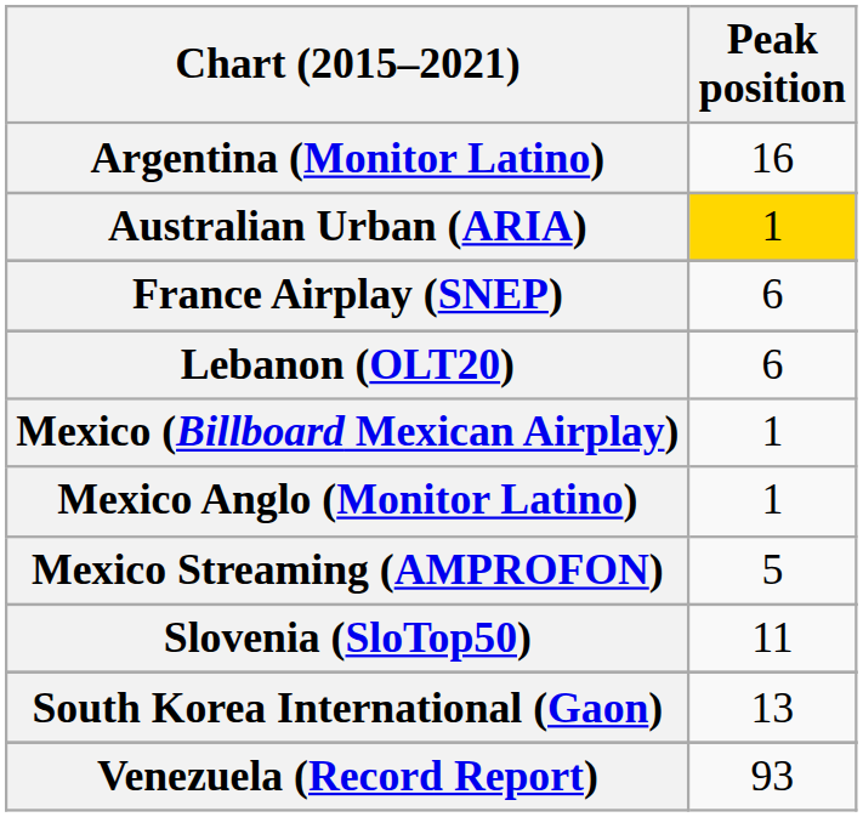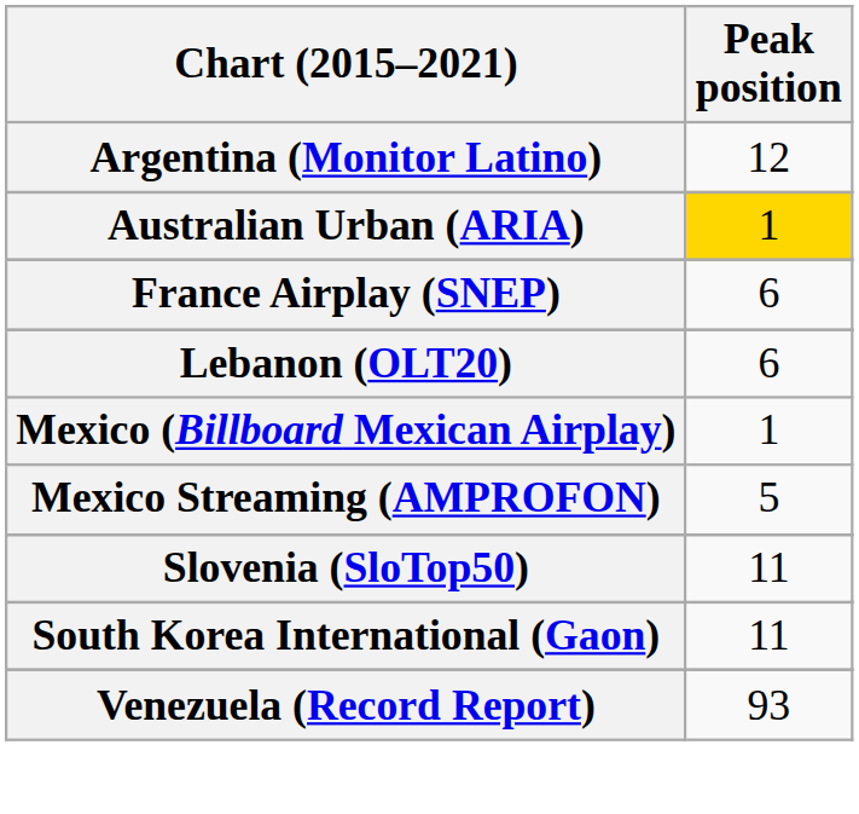 <table class="wikitable plainrowheaders sortable" style="text-align:center;">
 <tr>
 <th scope="col">Chart (2015–2021)</th>
 <th scope="col">Peak<br>position</th>
 </tr>
 <tr>
 <th scope="row">Argentina (<a href='#'>Monitor Latino</a>)</th>
-<td>16</td>
+<td>12</td>
 </tr>
 <tr>
 </tr>
 <tr>
 <th scope="row">Australian Urban (<a href='#'>ARIA</a>)</th>
 <td style="background: gold;">1</td>
 </tr>
 <tr>
 </tr>
 <tr>
 </tr>
 <tr>
 </tr>
 <tr>
 </tr>
 <tr>
 </tr>
 <tr>
 </tr>
 <tr>
 </tr>
 <tr>
 </tr>
 <tr>
 </tr>
 <tr>
 </tr>
 <tr>
 </tr>
 <tr>
 </tr>
 <tr>
 </tr>
 <tr>
 </tr>
 <tr>
 </tr>
 <tr>
 </tr>
 <tr>
 <th scope="row">France Airplay (<a href='#'>SNEP</a>)</th>
 <td style="text-align:center;">6</td>
 </tr>
 <tr>
 </tr>
 <tr>
 </tr>
 <tr>
 </tr>
 <tr>
 </tr>
 <tr>
 </tr>
 <tr>
 </tr>
 <tr>
 </tr>
 <tr>
 </tr>
 <tr>
 </tr>
 <tr>
 </tr>
 <tr>
 <th scope="row">Lebanon (<a href='#'>OLT20</a>)</th>
 <td>6</td>
 </tr>
 <tr>
 <th scope="row">Mexico (<a href='#'><em>Billboard</em> Mexican Airplay</a>)</th>
 <td>1</td>
 </tr>
 <tr>
-<th scope="row">Mexico Anglo (<a href='#'>Monitor Latino</a>)</th>
-<td>1</td>
-</tr>
-<tr>
 <th scope="row">Mexico Streaming (<a href='#'>AMPROFON</a>)</th>
 <td>5</td>
 </tr>
 <tr>
 </tr>
 <tr>
 </tr>
 <tr>
 </tr>
 <tr>
 </tr>
 <tr>
 </tr>
 <tr>
 </tr>
 <tr>
 </tr>
 <tr>
 </tr>
 <tr>
 </tr>
 <tr>
 </tr>
 <tr>
 <th scope="row">Slovenia (<a href='#'>SloTop50</a>)</th>
 <td>11</td>
 </tr>
 <tr>
 </tr>
 <tr>
 <th scope="row">South Korea International (<a href='#'>Gaon</a>)</th>
-<td>13</td>
+<td>11</td>
 </tr>
 <tr>
 </tr>
 <tr>
 </tr>
 <tr>
 </tr>
 <tr>
 </tr>
 <tr>
 </tr>
 <tr>
 </tr>
 <tr>
 </tr>
 <tr>
 </tr>
 <tr>
 </tr>
 <tr>
 </tr>
 <tr>
 </tr>
 <tr>
 </tr>
 <tr>
 </tr>
 <tr>
 </tr>
 <tr>
 </tr>
 <tr>
 <th scope="row">Venezuela (<a href='#'>Record Report</a>)</th>
 <td>93</td>
 </tr>
 </table>
